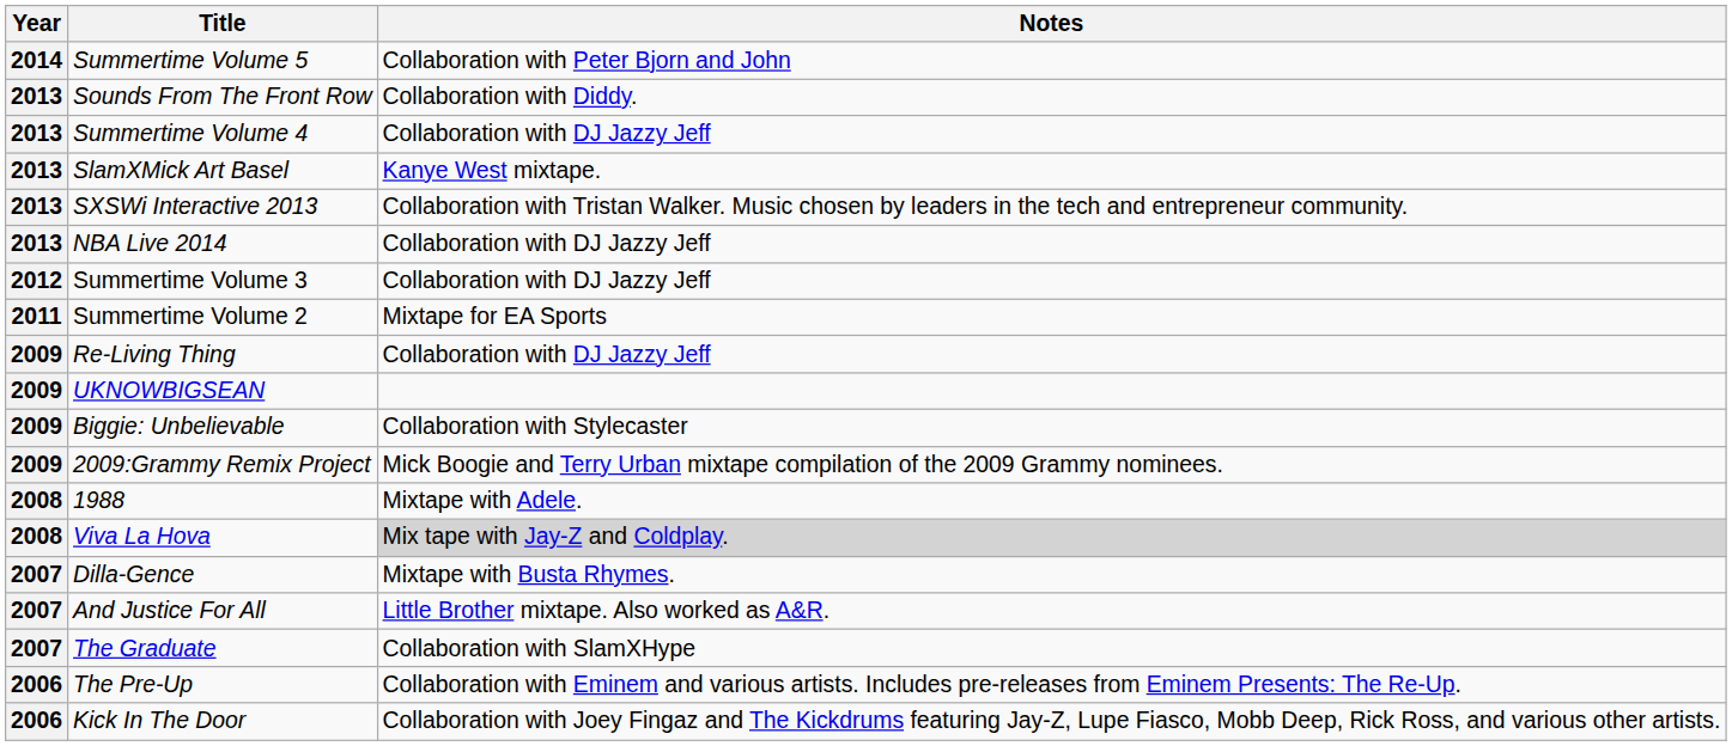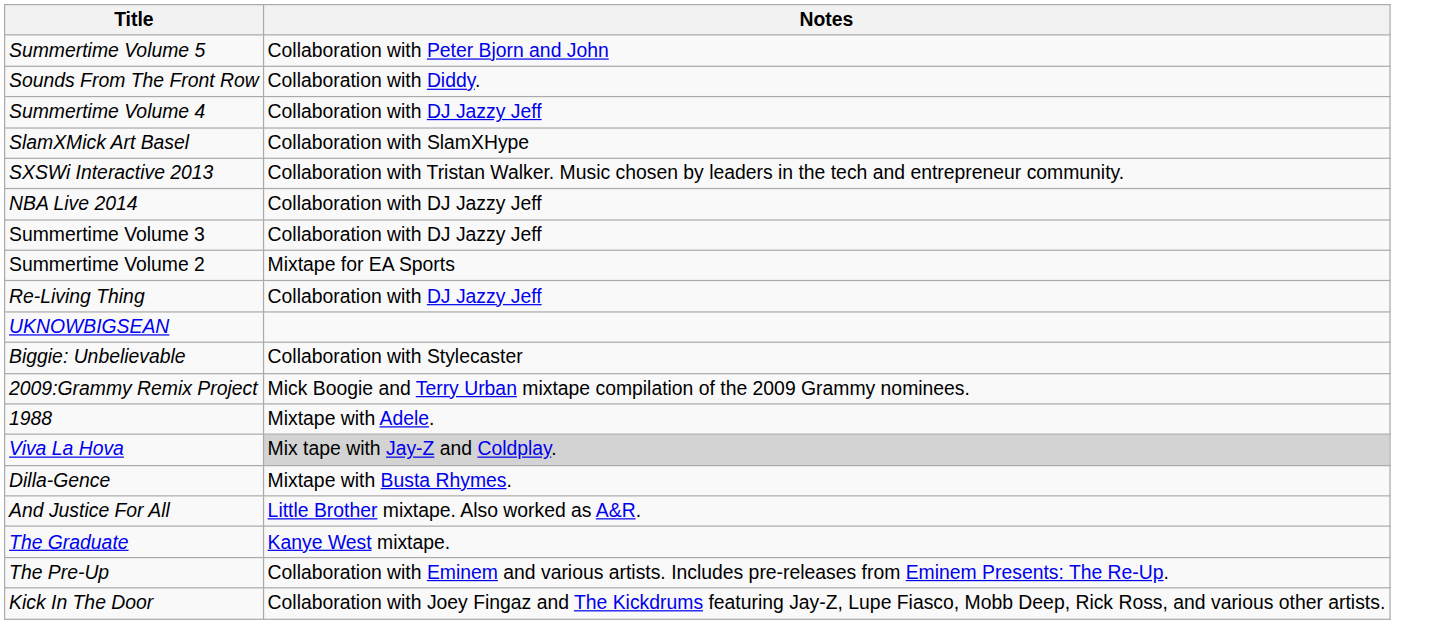 <table class="wikitable plainrowheaders sortable">
 <tr>
-<th scope="col">Year</th>
 <th scope="col">Title</th>
 <th scope="col" class="unsortable">Notes</th>
 </tr>
 <tr>
-<th scope="row"><strong>2014</strong></th>
 <td><em>Summertime Volume 5</em></td>
 <td>Collaboration with <a href='#'>Peter Bjorn and John</a></td>
 </tr>
 <tr>
-<th scope="row"><strong>2013</strong></th>
 <td><em>Sounds From The Front Row</em></td>
 <td>Collaboration with <a href='#'>Diddy</a>.</td>
 </tr>
 <tr>
-<th scope="row"><strong>2013</strong></th>
 <td><em>Summertime Volume 4</em></td>
 <td>Collaboration with <a href='#'>DJ Jazzy Jeff</a></td>
 </tr>
 <tr>
-<th scope="row"><strong>2013</strong></th>
 <td><em>SlamXMick Art Basel</em></td>
-<td><a href='#'>Kanye West</a> mixtape.</td>
+<td>Collaboration with SlamXHype</td>
 </tr>
 <tr>
-<th scope="row"><strong>2013</strong></th>
 <td><em>SXSWi Interactive 2013</em></td>
 <td>Collaboration with Tristan Walker. Music chosen by leaders in the tech and entrepreneur community.</td>
 </tr>
 <tr>
-<th scope="row"><strong>2013</strong></th>
 <td><em>NBA Live 2014</em></td>
 <td>Collaboration with DJ Jazzy Jeff</td>
 </tr>
 <tr>
-<th scope="row"><strong>2012</strong></th>
 <td>Summertime Volume 3</td>
 <td>Collaboration with DJ Jazzy Jeff</td>
 </tr>
 <tr>
-<th scope="row"><strong>2011</strong></th>
 <td>Summertime Volume 2</td>
 <td>Mixtape for EA Sports</td>
 </tr>
 <tr>
-<th scope="row"><strong>2009</strong></th>
 <td><em>Re-Living Thing</em></td>
 <td>Collaboration with <a href='#'>DJ Jazzy Jeff</a></td>
 </tr>
 <tr>
-<th scope="row"><strong>2009</strong></th>
 <td><em><a href='#'>UKNOWBIGSEAN</a></em></td>
 <td></td>
 </tr>
 <tr>
-<th scope="row"><strong>2009</strong></th>
 <td><em>Biggie: Unbelievable</em></td>
 <td>Collaboration with Stylecaster</td>
 </tr>
 <tr>
-<th scope="row"><strong>2009</strong></th>
 <td><em>2009:Grammy Remix Project</em></td>
 <td>Mick Boogie and <a href='#'>Terry Urban</a> mixtape compilation of the 2009 Grammy nominees.</td>
 </tr>
 <tr>
-<th scope="row"><strong>2008</strong></th>
 <td><em>1988</em></td>
 <td>Mixtape with <a href='#'>Adele</a>.</td>
 </tr>
 <tr>
-<th scope="row"><strong>2008</strong></th>
 <td><em><a href='#'>Viva La Hova</a></em></td>
 <td style="background: lightgrey;">Mix tape with <a href='#'>Jay-Z</a> and <a href='#'>Coldplay</a>.</td>
 </tr>
 <tr>
-<th scope="row"><strong>2007</strong></th>
 <td><em>Dilla-Gence</em></td>
 <td>Mixtape with <a href='#'>Busta Rhymes</a>.</td>
 </tr>
 <tr>
-<th scope="row"><strong>2007</strong></th>
 <td><em>And Justice For All</em></td>
 <td><a href='#'>Little Brother</a> mixtape. Also worked as <a href='#'>A&R</a>.</td>
 </tr>
 <tr>
-<th scope="row"><strong>2007</strong></th>
 <td><em><a href='#'>The Graduate</a></em></td>
-<td>Collaboration with SlamXHype</td>
+<td><a href='#'>Kanye West</a> mixtape.</td>
 </tr>
 <tr>
-<th scope="row"><strong>2006</strong></th>
 <td><em>The Pre-Up</em></td>
 <td>Collaboration with <a href='#'>Eminem</a> and various artists. Includes pre-releases from <a href='#'>Eminem Presents: The Re-Up</a>.</td>
 </tr>
 <tr>
-<th>2006</th>
 <td><em>Kick In The Door</em></td>
 <td>Collaboration with Joey Fingaz and <a href='#'>The Kickdrums</a> featuring Jay-Z, Lupe Fiasco, Mobb Deep, Rick Ross, and various other artists.</td>
 </tr>
 </table>
